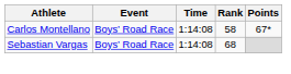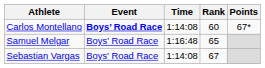 <table class="wikitable" border="1" style="font-size:90%">
 <tr>
 <th>Athlete</th>
 <th>Event</th>
 <th>Time</th>
 <th>Rank</th>
 <th>Points</th>
 </tr>
 <tr>
 <td><a href='#'>Carlos Montellano</a></td>
+<td><strong><a href='#'>Boys’ Road Race</a></strong></td>
+<td align=center>1:14:08</td>
+<td align=center>60</td>
+<td align=center>67*</td>
+</tr>
+<tr>
+<td><a href='#'>Samuel Melgar</a></td>
 <td><a href='#'>Boys’ Road Race</a></td>
-<td align=center>1:14:08</td>
-<td align=center>58</td>
-<td align=center>67*</td>
+<td align=center>1:16:48</td>
+<td align=center>65</td>
+<td bgcolor=#DCDCDC></td>
 </tr>
 <tr>
 <td><a href='#'>Sebastian Vargas</a></td>
 <td><a href='#'>Boys’ Road Race</a></td>
 <td align=center>1:14:08</td>
-<td align=center>68</td>
+<td align=center>67</td>
 <td bgcolor=#DCDCDC></td>
 </tr>
 </table>
